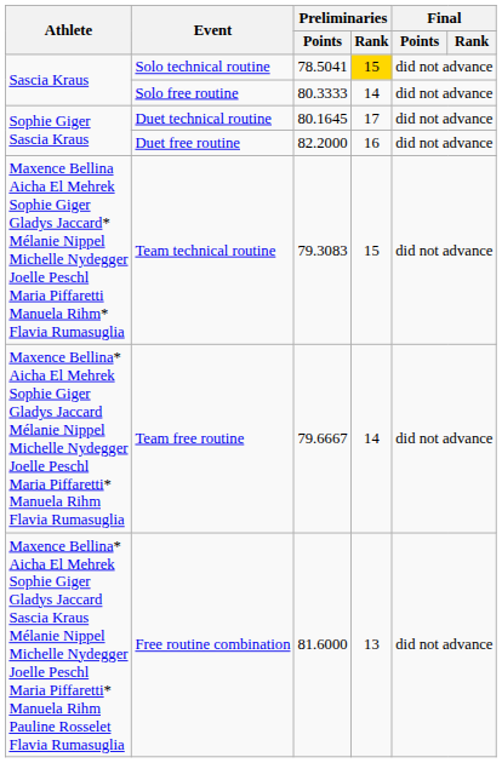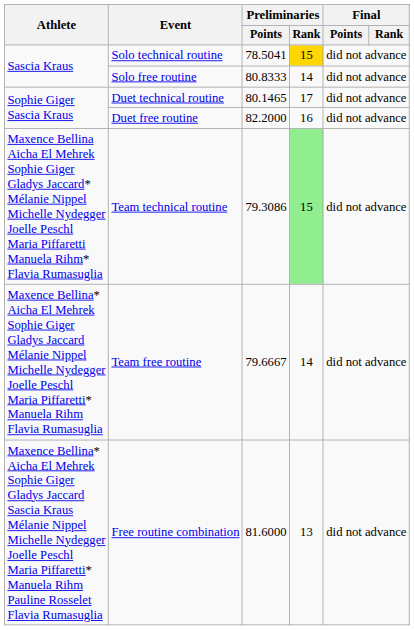 <table class=wikitable style="font-size:90%">
 <tr>
 <th rowspan="2">Athlete</th>
 <th rowspan="2">Event</th>
 <th colspan="2">Preliminaries</th>
 <th colspan="2">Final</th>
 </tr>
 <tr style="font-size:95%">
 <th>Points</th>
 <th>Rank</th>
 <th>Points</th>
 <th>Rank</th>
 </tr>
 <tr align=center>
 <td align=left rowspan=2><a href='#'>Sascia Kraus</a></td>
 <td align=left><a href='#'>Solo technical routine</a></td>
 <td>78.5041</td>
 <td style="background: gold;">15</td>
 <td colspan=2>did not advance</td>
 </tr>
 <tr align=center>
 <td align=left><a href='#'>Solo free routine</a></td>
-<td>80.3333</td>
+<td>80.8333</td>
 <td>14</td>
 <td colspan=2>did not advance</td>
 </tr>
 <tr align=center>
 <td align=left rowspan=2><a href='#'>Sophie Giger</a><br><a href='#'>Sascia Kraus</a></td>
 <td align=left><a href='#'>Duet technical routine</a></td>
-<td>80.1645</td>
+<td>80.1465</td>
 <td>17</td>
 <td colspan=2>did not advance</td>
 </tr>
 <tr align=center>
 <td align=left><a href='#'>Duet free routine</a></td>
 <td>82.2000</td>
 <td>16</td>
 <td colspan=2>did not advance</td>
 </tr>
 <tr align=center>
 <td align=left><a href='#'>Maxence Bellina</a><br><a href='#'>Aicha El Mehrek</a><br><a href='#'>Sophie Giger</a><br><a href='#'>Gladys Jaccard</a>*<br><a href='#'>Mélanie Nippel</a><br><a href='#'>Michelle Nydegger</a><br><a href='#'>Joelle Peschl</a><br><a href='#'>Maria Piffaretti</a><br><a href='#'>Manuela Rihm</a>*<br><a href='#'>Flavia Rumasuglia</a></td>
 <td align=left><a href='#'>Team technical routine</a></td>
-<td>79.3083</td>
-<td>15</td>
+<td>79.3086</td>
+<td style="background: lightgreen;">15</td>
 <td colspan=2>did not advance</td>
 </tr>
 <tr align=center>
 <td align=left><a href='#'>Maxence Bellina</a>*<br><a href='#'>Aicha El Mehrek</a><br><a href='#'>Sophie Giger</a><br><a href='#'>Gladys Jaccard</a><br><a href='#'>Mélanie Nippel</a><br><a href='#'>Michelle Nydegger</a><br><a href='#'>Joelle Peschl</a><br><a href='#'>Maria Piffaretti</a>*<br><a href='#'>Manuela Rihm</a><br><a href='#'>Flavia Rumasuglia</a></td>
 <td align=left><a href='#'>Team free routine</a></td>
 <td>79.6667</td>
 <td>14</td>
 <td colspan=2>did not advance</td>
 </tr>
 <tr align=center>
 <td align=left><a href='#'>Maxence Bellina</a>*<br><a href='#'>Aicha El Mehrek</a><br><a href='#'>Sophie Giger</a><br><a href='#'>Gladys Jaccard</a><br><a href='#'>Sascia Kraus</a><br><a href='#'>Mélanie Nippel</a><br><a href='#'>Michelle Nydegger</a><br><a href='#'>Joelle Peschl</a><br><a href='#'>Maria Piffaretti</a>*<br><a href='#'>Manuela Rihm</a><br><a href='#'>Pauline Rosselet</a><br><a href='#'>Flavia Rumasuglia</a></td>
 <td align=left><a href='#'>Free routine combination</a></td>
 <td>81.6000</td>
 <td>13</td>
 <td colspan=2>did not advance</td>
 </tr>
 </table>
